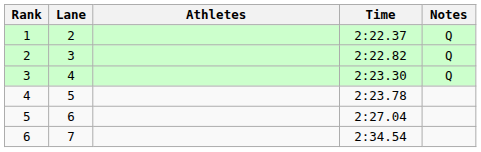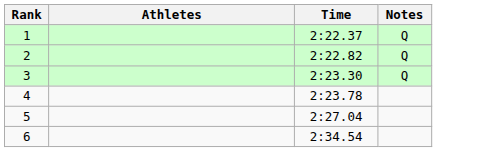 <table class="wikitable sortable" style="text-align:center;">
 <tr>
 <th width=40>Rank</th>
-<th width=40>Lane</th>
 <th width=250>Athletes</th>
 <th width=80>Time</th>
 <th width=50>Notes</th>
 </tr>
 <tr bgcolor=ccffcc>
 <td>1</td>
-<td>2</td>
 <td align=left></td>
 <td>2:22.37</td>
 <td>Q</td>
 </tr>
 <tr bgcolor=ccffcc>
 <td>2</td>
-<td>3</td>
 <td align=left></td>
 <td>2:22.82</td>
 <td>Q</td>
 </tr>
 <tr bgcolor=ccffcc>
 <td>3</td>
-<td>4</td>
 <td align=left></td>
 <td>2:23.30</td>
 <td>Q</td>
 </tr>
 <tr>
 <td>4</td>
-<td>5</td>
 <td align=left></td>
 <td>2:23.78</td>
 <td></td>
 </tr>
 <tr>
 <td>5</td>
-<td>6</td>
 <td align=left></td>
 <td>2:27.04</td>
 <td></td>
 </tr>
 <tr>
 <td>6</td>
-<td>7</td>
 <td align=left></td>
 <td>2:34.54</td>
 <td></td>
 </tr>
 </table>
